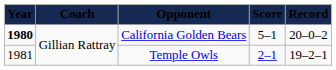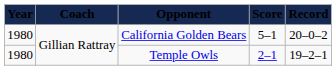 <table class="wikitable">
 <tr style="background:#162952; text-align:center;">
 <td><span><strong>Year</strong></span></td>
 <td><span><strong>Coach</strong></span></td>
 <td><span><strong>Opponent</strong></span></td>
 <td><span><strong>Score</strong></span></td>
 <td><span><strong>Record</strong></span></td>
 </tr>
 <tr style="text-align:center;">
-<td><strong>1980</strong></td>
+<td>1980</td>
 <td rowspan="2">Gillian Rattray</td>
 <td><a href='#'>California Golden Bears</a></td>
 <td>5–1</td>
 <td>20–0–2</td>
 </tr>
 <tr style="text-align:center;">
-<td>1981</td>
+<td>1980</td>
 <td><a href='#'>Temple Owls</a></td>
 <td><a href='#'>2–1</a></td>
 <td>19–2–1</td>
 </tr>
 </table>
